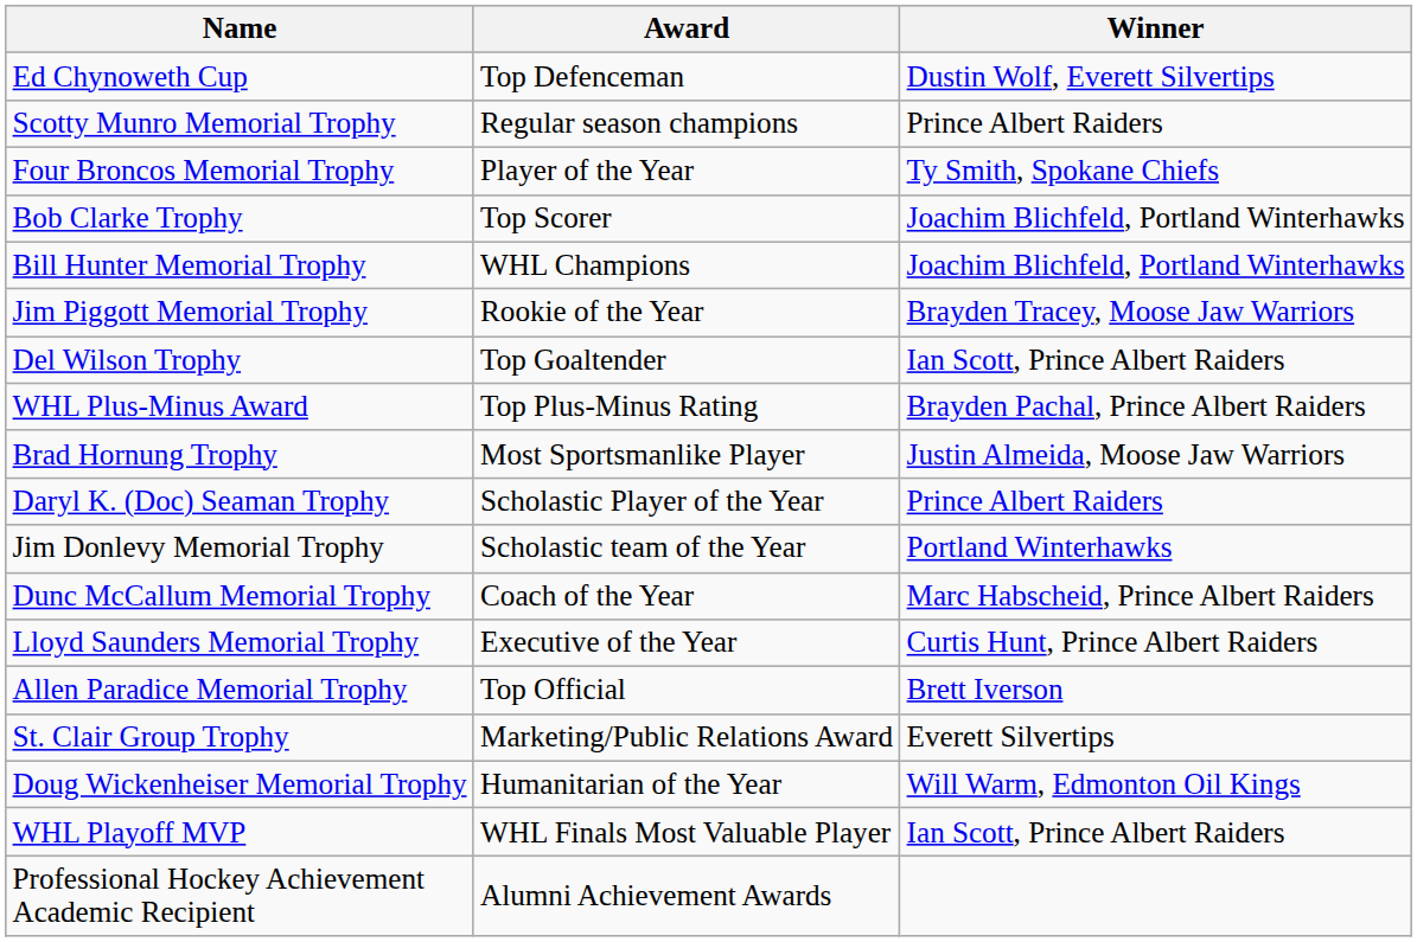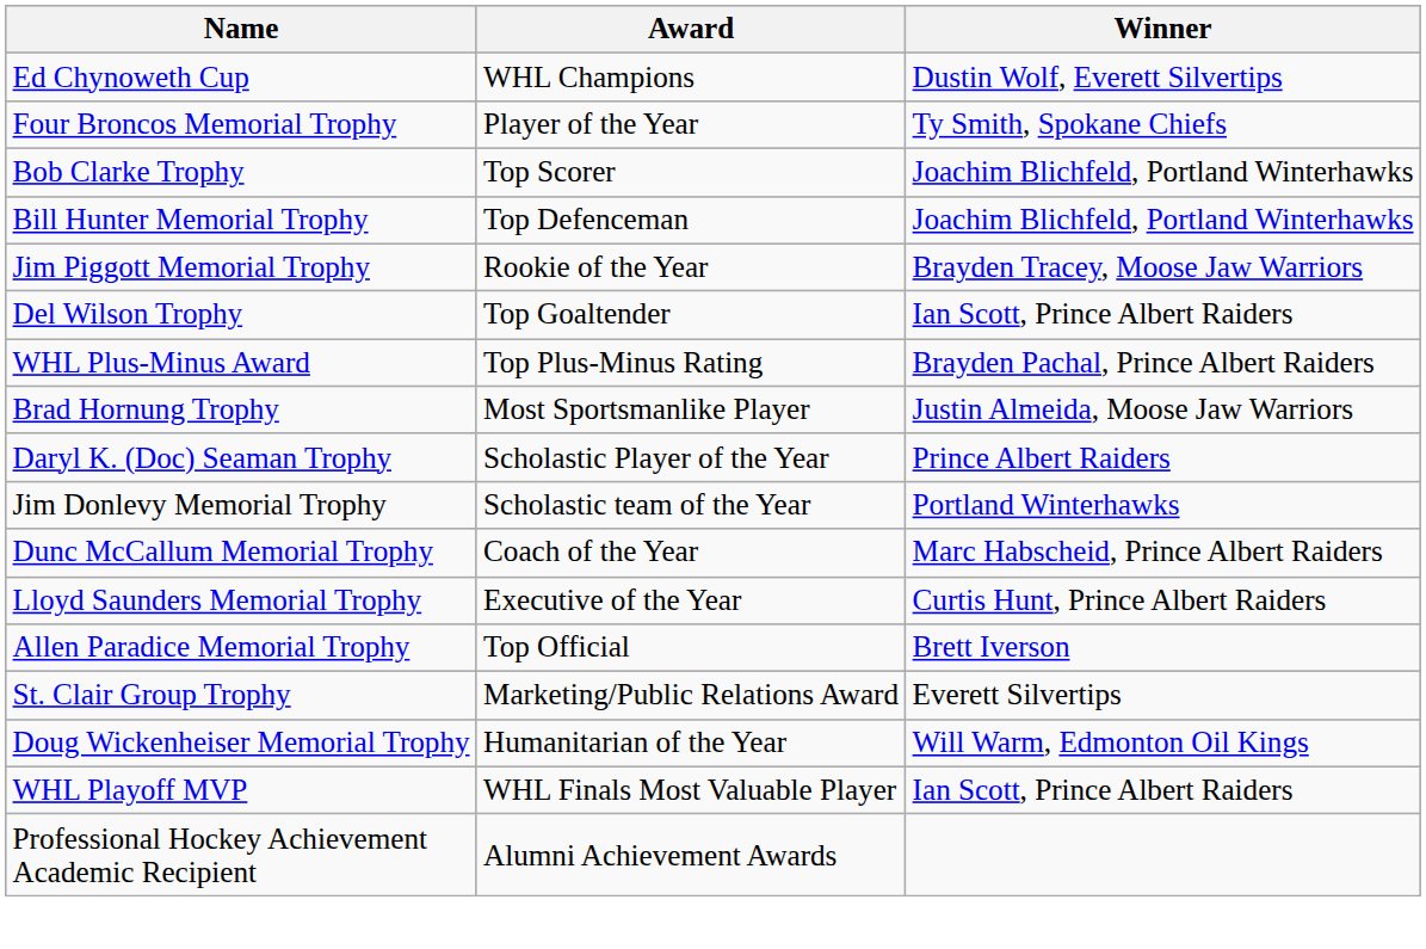 <table class="wikitable">
 <tr>
 <th>Name</th>
 <th>Award</th>
 <th>Winner</th>
 </tr>
 <tr>
 <td><a href='#'>Ed Chynoweth Cup</a></td>
-<td>Top Defenceman</td>
+<td>WHL Champions</td>
 <td><a href='#'>Dustin Wolf</a>, <a href='#'>Everett Silvertips</a></td>
-</tr>
-<tr>
-<td><a href='#'>Scotty Munro Memorial Trophy</a></td>
-<td>Regular season champions</td>
-<td>Prince Albert Raiders</td>
 </tr>
 <tr>
 <td><a href='#'>Four Broncos Memorial Trophy</a></td>
 <td>Player of the Year</td>
 <td><a href='#'>Ty Smith</a>, <a href='#'>Spokane Chiefs</a></td>
 </tr>
 <tr>
 <td><a href='#'>Bob Clarke Trophy</a></td>
 <td>Top Scorer</td>
 <td><a href='#'>Joachim Blichfeld</a>, Portland Winterhawks</td>
 </tr>
 <tr>
 <td><a href='#'>Bill Hunter Memorial Trophy</a></td>
-<td>WHL Champions</td>
+<td>Top Defenceman</td>
 <td><a href='#'>Joachim Blichfeld</a>, <a href='#'>Portland Winterhawks</a></td>
 </tr>
 <tr>
 <td><a href='#'>Jim Piggott Memorial Trophy</a></td>
 <td>Rookie of the Year</td>
 <td><a href='#'>Brayden Tracey</a>, <a href='#'>Moose Jaw Warriors</a></td>
 </tr>
 <tr>
 <td><a href='#'>Del Wilson Trophy</a></td>
 <td>Top Goaltender</td>
 <td><a href='#'>Ian Scott</a>, Prince Albert Raiders</td>
 </tr>
 <tr>
 <td><a href='#'>WHL Plus-Minus Award</a></td>
 <td>Top Plus-Minus Rating</td>
 <td><a href='#'>Brayden Pachal</a>, Prince Albert Raiders</td>
 </tr>
 <tr>
 <td><a href='#'>Brad Hornung Trophy</a></td>
 <td>Most Sportsmanlike Player</td>
 <td><a href='#'>Justin Almeida</a>, Moose Jaw Warriors</td>
 </tr>
 <tr>
 <td><a href='#'>Daryl K. (Doc) Seaman Trophy</a></td>
 <td>Scholastic Player of the Year</td>
 <td><a href='#'>Prince Albert Raiders</a></td>
 </tr>
 <tr>
 <td>Jim Donlevy Memorial Trophy</td>
 <td>Scholastic team of the Year</td>
 <td><a href='#'>Portland Winterhawks</a></td>
 </tr>
 <tr>
 <td><a href='#'>Dunc McCallum Memorial Trophy</a></td>
 <td>Coach of the Year</td>
 <td><a href='#'>Marc Habscheid</a>, Prince Albert Raiders</td>
 </tr>
 <tr>
 <td><a href='#'>Lloyd Saunders Memorial Trophy</a></td>
 <td>Executive of the Year</td>
 <td><a href='#'>Curtis Hunt</a>, Prince Albert Raiders</td>
 </tr>
 <tr>
 <td><a href='#'>Allen Paradice Memorial Trophy</a></td>
 <td>Top Official</td>
 <td><a href='#'>Brett Iverson</a></td>
 </tr>
 <tr>
 <td><a href='#'>St. Clair Group Trophy</a></td>
 <td>Marketing/Public Relations Award</td>
 <td>Everett Silvertips</td>
 </tr>
 <tr>
 <td><a href='#'>Doug Wickenheiser Memorial Trophy</a></td>
 <td>Humanitarian of the Year</td>
 <td><a href='#'>Will Warm</a>, <a href='#'>Edmonton Oil Kings</a></td>
 </tr>
 <tr>
 <td><a href='#'>WHL Playoff MVP</a></td>
 <td>WHL Finals Most Valuable Player</td>
 <td><a href='#'>Ian Scott</a>, Prince Albert Raiders</td>
 </tr>
 <tr>
 <td>Professional Hockey Achievement<br>Academic Recipient</td>
 <td>Alumni Achievement Awards</td>
 <td></td>
 </tr>
 </table>
